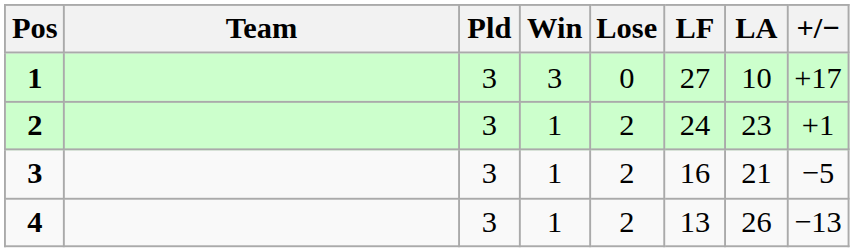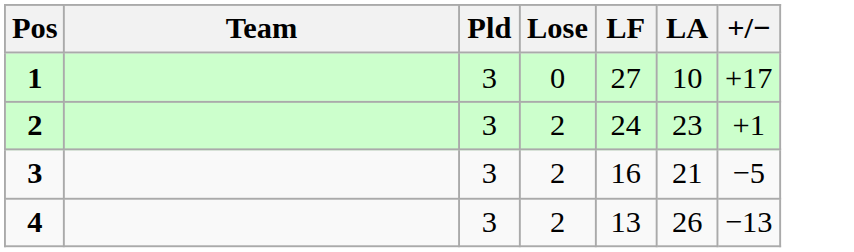 <table class="wikitable" style="font-size: 100%">
 <tr>
 <th width=20>Pos</th>
 <th width=200>Team</th>
 <th width=25>Pld</th>
-<th width=25>Win</th>
 <th width=25>Lose</th>
 <th width=25>LF</th>
 <th width=25>LA</th>
 <th width=25>+/−</th>
 </tr>
 <tr align=center style="background: #ccffcc;">
 <td><strong>1</strong></td>
 <td align="left"></td>
-<td>3</td>
 <td>3</td>
 <td>0</td>
 <td>27</td>
 <td>10</td>
 <td>+17</td>
 </tr>
 <tr align=center style="background: #ccffcc;">
 <td><strong>2</strong></td>
 <td align="left"></td>
 <td>3</td>
-<td>1</td>
 <td>2</td>
 <td>24</td>
 <td>23</td>
 <td>+1</td>
 </tr>
 <tr align=center>
 <td><strong>3</strong></td>
 <td align="left"></td>
 <td>3</td>
-<td>1</td>
 <td>2</td>
 <td>16</td>
 <td>21</td>
 <td>−5</td>
 </tr>
 <tr align=center>
 <td><strong>4</strong></td>
 <td align="left"></td>
 <td>3</td>
-<td>1</td>
 <td>2</td>
 <td>13</td>
 <td>26</td>
 <td>−13</td>
 </tr>
 </table>
